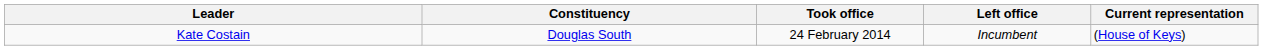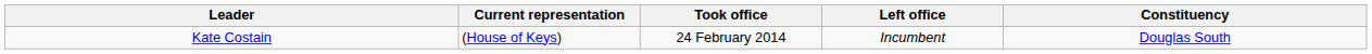 <table class="wikitable" style="text-align:center">
 <tr>
 <th style="width:25%;">Leader</th>
-<th style="width:20%;">Constituency</th>
+<th style="width:10%;">Current representation</th>
 <th style="width:10%;">Took office</th>
 <th style="width:10%;">Left office</th>
-<th style="width:10%;">Current representation</th>
+<th style="width:20%;">Constituency</th>
 </tr>
 <tr>
 <td><a href='#'>Kate Costain</a></td>
-<td><a href='#'>Douglas South</a> </td>
+<td align=left> (<a href='#'>House of Keys</a>)</td>
 <td>24 February 2014</td>
 <td><em>Incumbent</em></td>
-<td align=left> (<a href='#'>House of Keys</a>)</td>
+<td><a href='#'>Douglas South</a> </td>
 </tr>
 </table>
